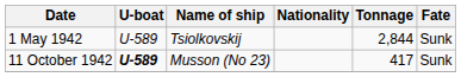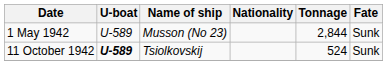 <table class="wikitable sortable">
 <tr>
 <th>Date</th>
 <th>U-boat</th>
 <th>Name of ship</th>
 <th>Nationality</th>
 <th>Tonnage</th>
 <th>Fate</th>
 </tr>
 <tr>
 <td>1 May 1942</td>
 <td><em>U-589</em></td>
-<td><em>Tsiolkovskij</em></td>
+<td><em>Musson (No 23)</em></td>
 <td></td>
 <td align="right">2,844</td>
 <td>Sunk</td>
 </tr>
 <tr>
 <td>11 October 1942</td>
 <td><strong><em>U-589</em></strong></td>
-<td><em>Musson (No 23)</em></td>
+<td><em>Tsiolkovskij</em></td>
 <td></td>
-<td align="right">417</td>
+<td align="right">524</td>
 <td>Sunk</td>
 </tr>
 <tr>
 </tr>
 </table>
